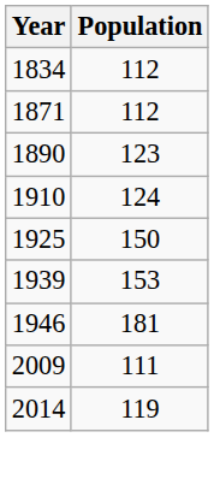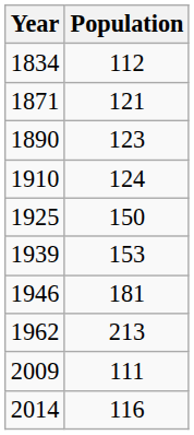 <table class="wikitable" style="text-align: center">
 <tr>
 <th>Year</th>
 <th>Population </th>
 </tr>
 <tr>
 <td>1834</td>
 <td>112</td>
 </tr>
 <tr>
 <td>1871</td>
-<td>112</td>
+<td>121</td>
 </tr>
 <tr>
 <td>1890</td>
 <td>123</td>
 </tr>
 <tr>
 <td>1910</td>
 <td>124</td>
 </tr>
 <tr>
 <td>1925</td>
 <td>150</td>
 </tr>
 <tr>
 <td>1939</td>
 <td>153</td>
 </tr>
 <tr>
 <td>1946</td>
 <td>181</td>
 </tr>
 <tr>
+<td>1962</td>
+<td>213</td>
+</tr>
+<tr>
 <td>2009</td>
 <td>111</td>
 </tr>
 <tr>
 <td>2014</td>
-<td>119</td>
+<td>116</td>
 </tr>
 </table>
